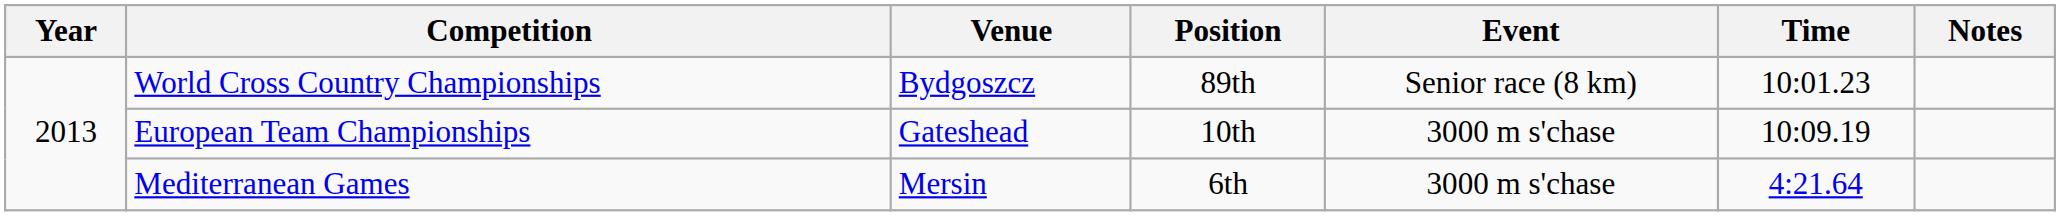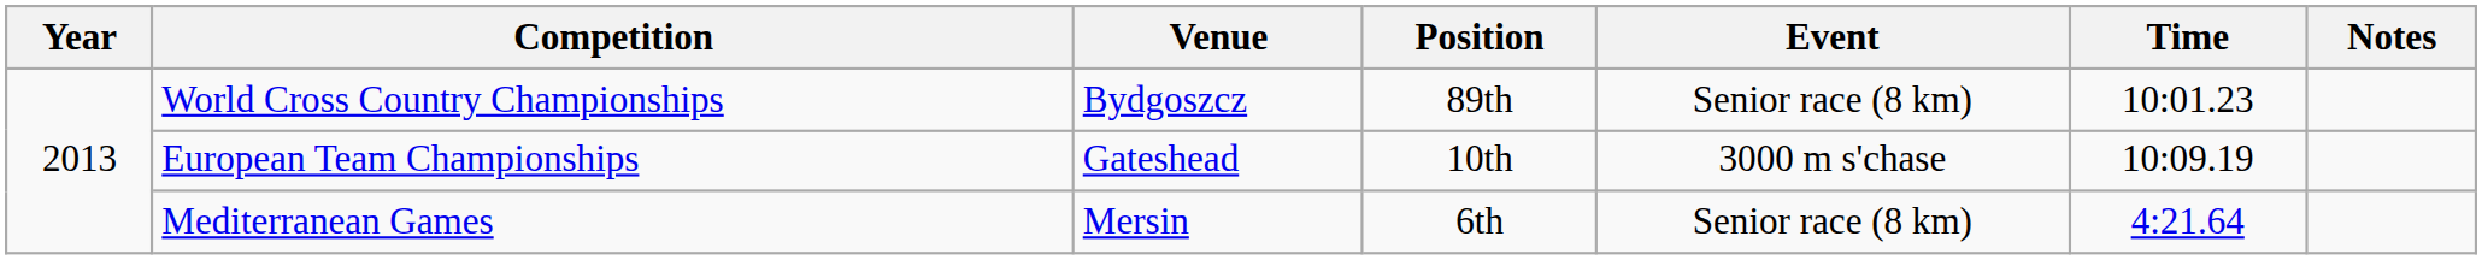 <table class="wikitable" width=60% style="font-size:90%; text-align:center;">
 <tr>
 <th>Year</th>
 <th>Competition</th>
 <th>Venue</th>
 <th>Position</th>
 <th>Event</th>
 <th>Time</th>
 <th>Notes</th>
 </tr>
 <tr>
 <td rowspan=3>2013</td>
 <td align=left><a href='#'>World Cross Country Championships</a></td>
 <td align=left> <a href='#'>Bydgoszcz</a></td>
 <td>89th</td>
 <td>Senior race (8 km)</td>
 <td>10:01.23</td>
 <td></td>
 </tr>
 <tr>
 <td align=left><a href='#'>European Team Championships</a></td>
 <td align=left> <a href='#'>Gateshead</a></td>
 <td>10th</td>
 <td>3000 m s'chase</td>
 <td>10:09.19</td>
 <td></td>
 </tr>
 <tr>
 <td align=left><a href='#'>Mediterranean Games</a></td>
 <td align=left> <a href='#'>Mersin</a></td>
 <td>6th</td>
-<td>3000 m s'chase</td>
+<td>Senior race (8 km)</td>
 <td><a href='#'>4:21.64</a></td>
 <td></td>
 </tr>
 </table>
